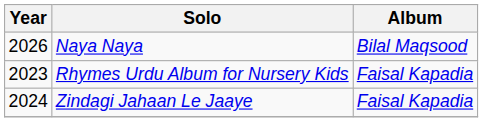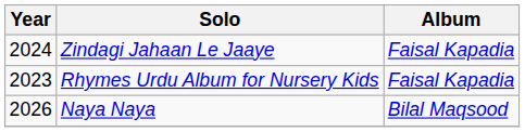 <table class="wikitable">
 <tr>
 <th>Year</th>
 <th>Solo</th>
 <th>Album</th>
 </tr>
 <tr>
-<td>2026</td>
-<td><em><a href='#'>Naya Naya</a></em></td>
-<td><em><a href='#'>Bilal Maqsood</a></em></td>
+<td>2024</td>
+<td><em><a href='#'>Zindagi Jahaan Le Jaaye</a></em></td>
+<td><em><a href='#'>Faisal Kapadia</a></em></td>
 </tr>
 <tr>
 <td>2023</td>
 <td><em><a href='#'>Rhymes Urdu Album for Nursery Kids</a></em></td>
 <td><em><a href='#'>Faisal Kapadia</a></em></td>
 </tr>
 <tr>
-<td>2024</td>
-<td><em><a href='#'>Zindagi Jahaan Le Jaaye</a></em></td>
-<td><em><a href='#'>Faisal Kapadia</a></em></td>
+<td>2026</td>
+<td><em><a href='#'>Naya Naya</a></em></td>
+<td><em><a href='#'>Bilal Maqsood</a></em></td>
 </tr>
 <tr>
 </tr>
 </table>
